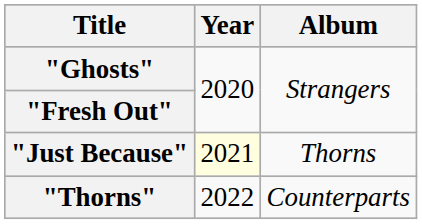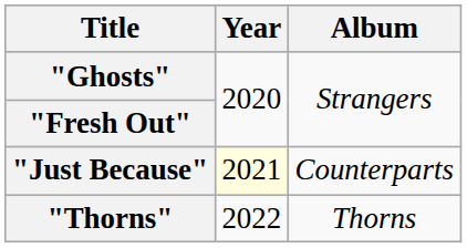 <table class="wikitable plainrowheaders" style="text-align:center;">
 <tr>
 <th scope="col">Title</th>
 <th scope="col">Year</th>
 <th scope="col">Album</th>
 </tr>
 <tr>
 <th scope="row">"Ghosts"</th>
 <td rowspan="2">2020</td>
 <td rowspan="2"><em>Strangers</em></td>
 </tr>
 <tr>
 <th scope="row">"Fresh Out"</th>
 </tr>
 <tr>
 <th scope="row">"Just Because"</th>
 <td style="background: lightyellow;">2021</td>
-<td><em>Thorns</em></td>
+<td><em>Counterparts</em></td>
 </tr>
 <tr>
 <th scope="row">"Thorns"</th>
 <td>2022</td>
-<td><em>Counterparts</em></td>
+<td><em>Thorns</em></td>
 </tr>
 </table>
